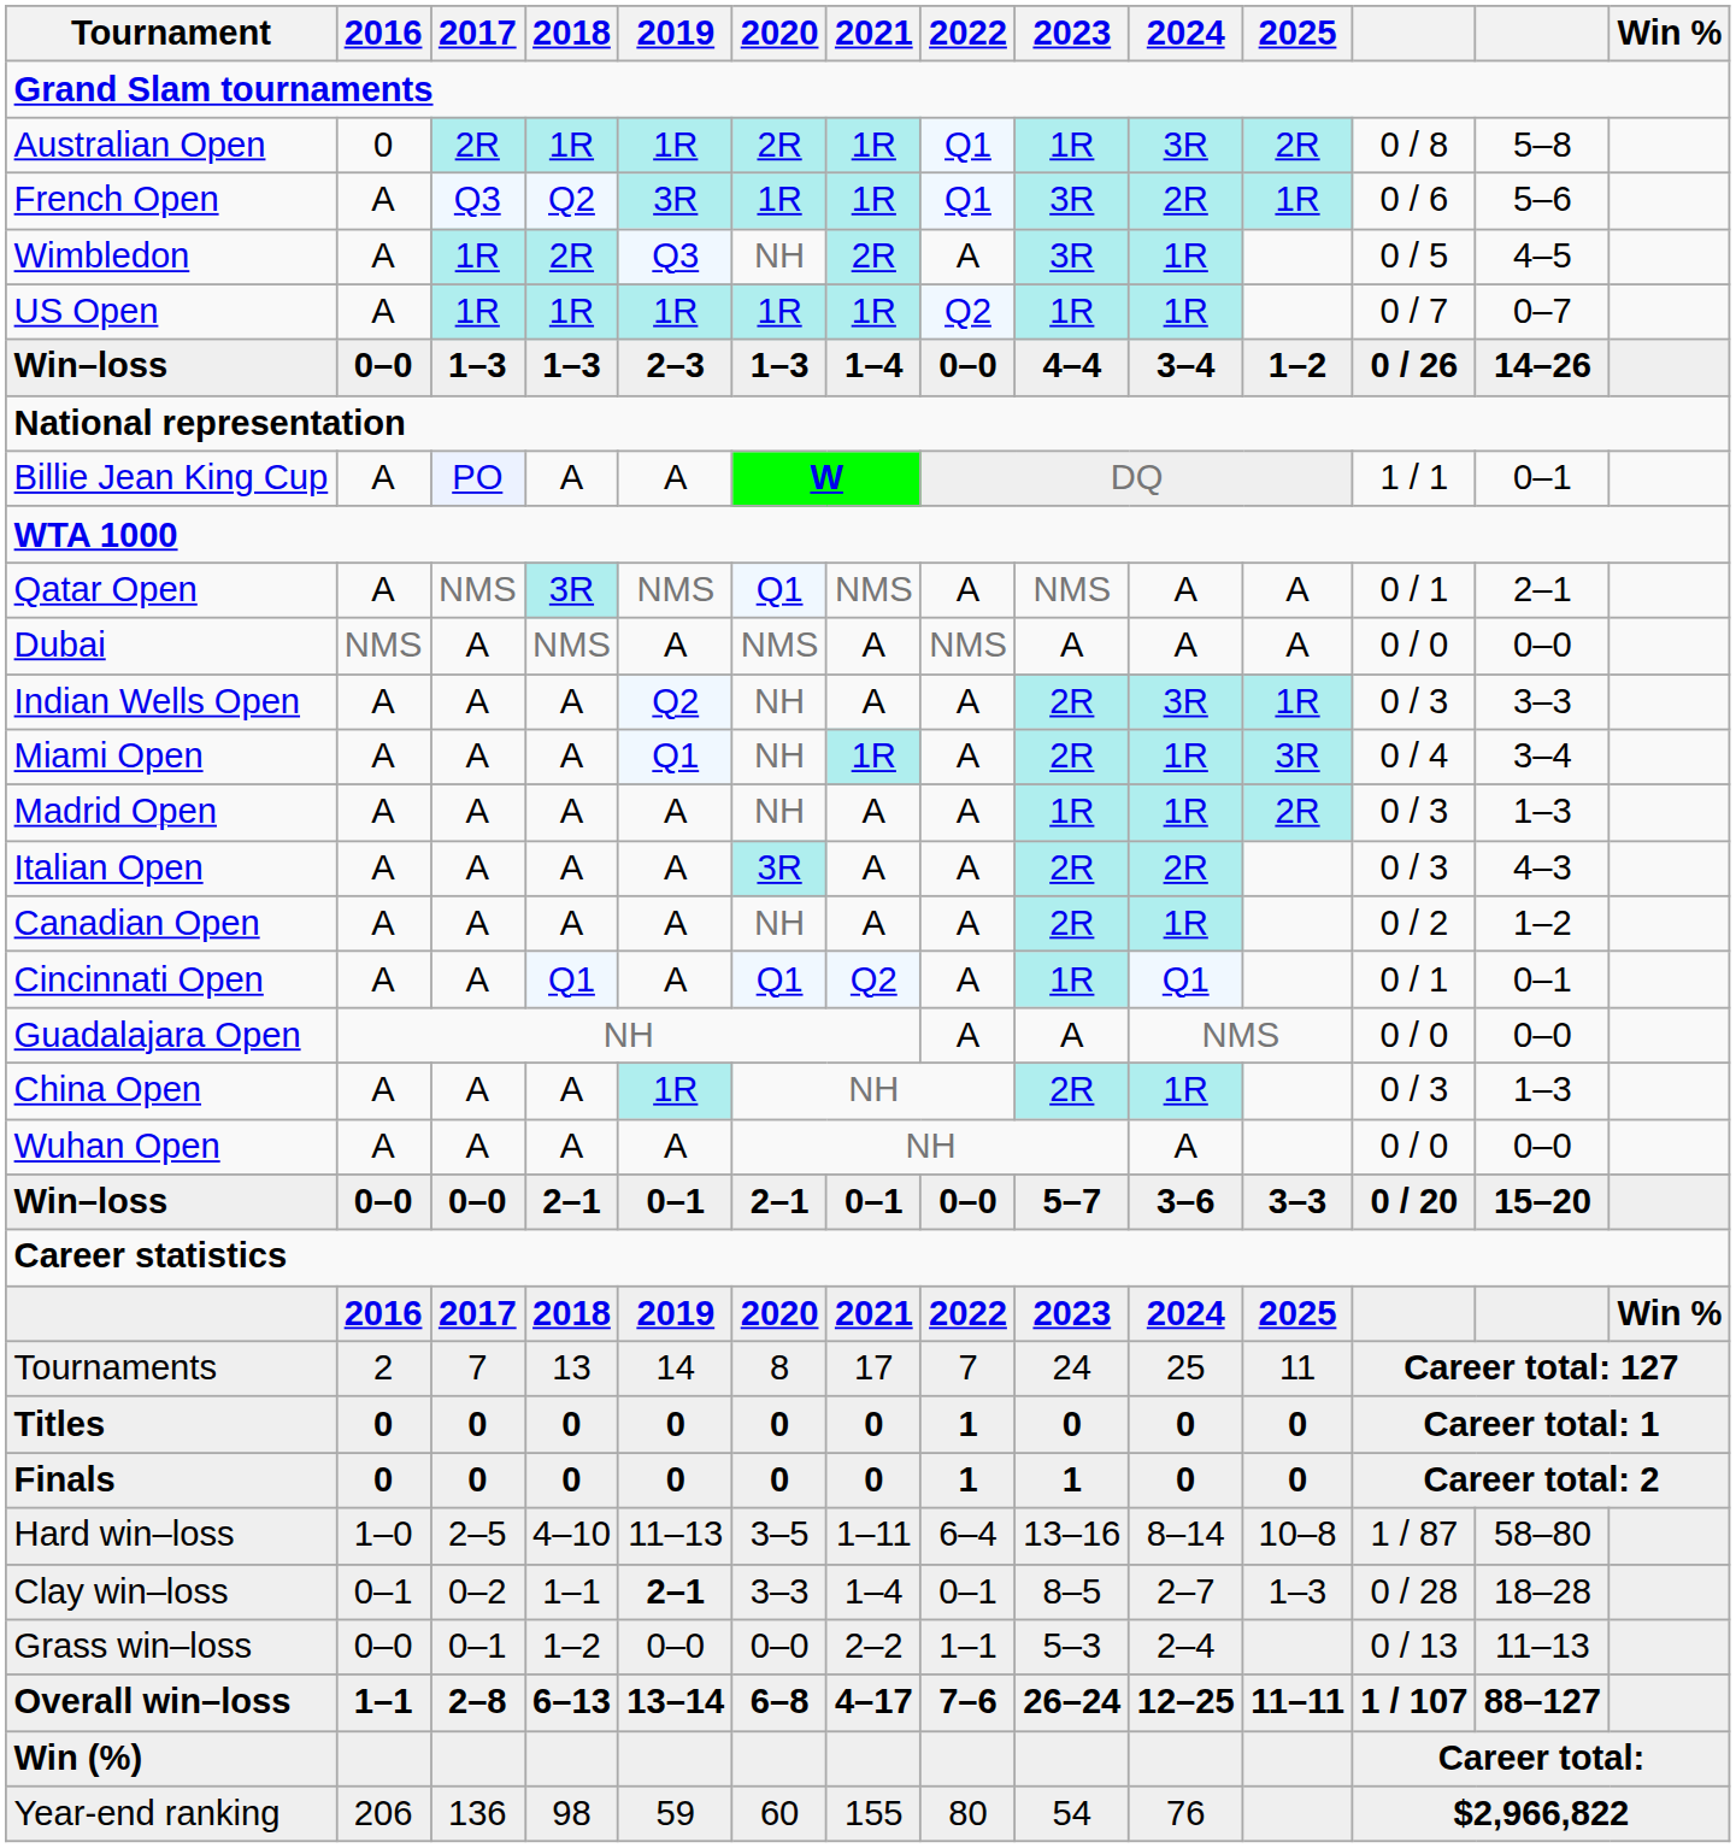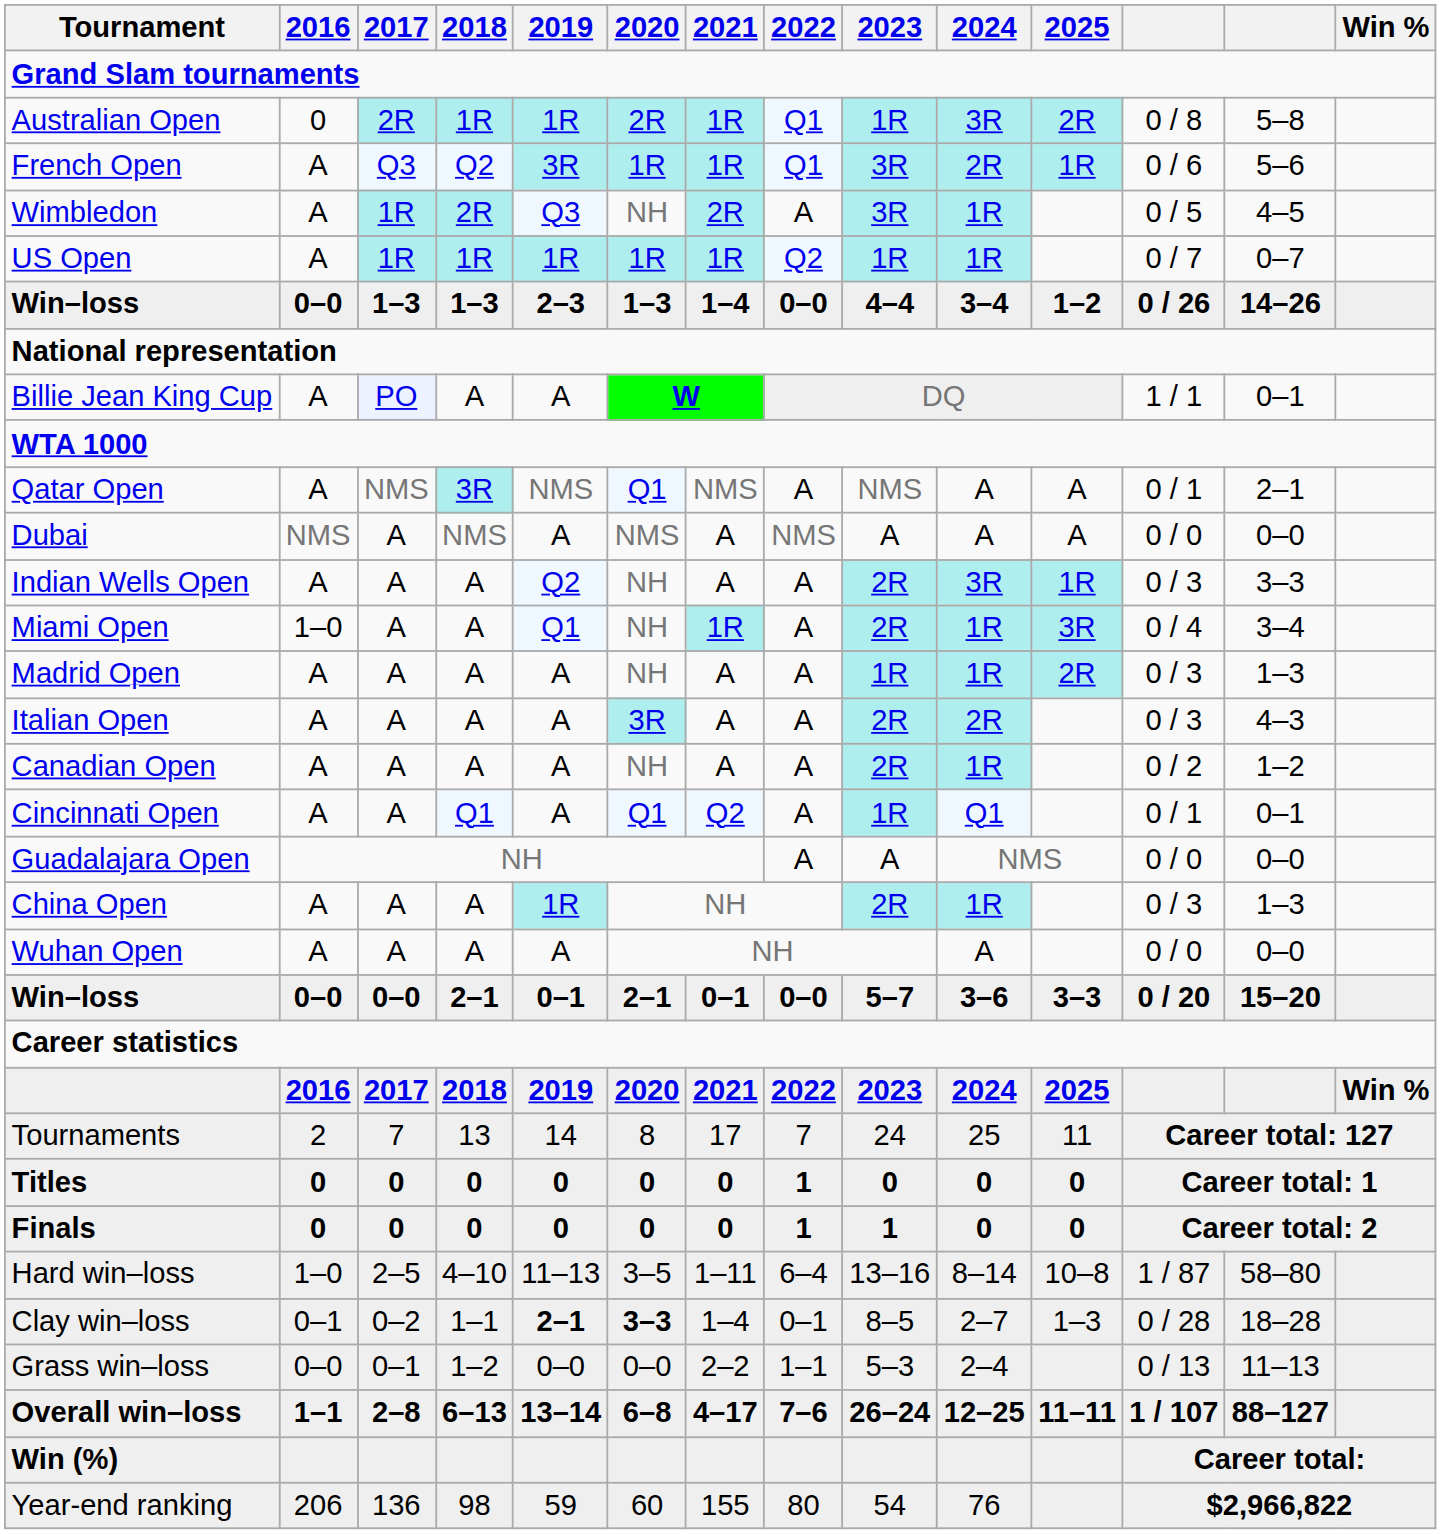 <table class=wikitable style=text-align:center>
 <tr>
 <th>Tournament</th>
 <th><a href='#'>2016</a></th>
 <th><a href='#'>2017</a></th>
 <th><a href='#'>2018</a></th>
 <th><a href='#'>2019</a></th>
 <th><a href='#'>2020</a></th>
 <th><a href='#'>2021</a></th>
 <th><a href='#'>2022</a></th>
 <th><a href='#'>2023</a></th>
 <th><a href='#'>2024</a></th>
 <th><a href='#'>2025</a></th>
 <th></th>
 <th></th>
 <th>Win %</th>
 </tr>
 <tr>
 <td colspan="14" align="left"><strong><a href='#'>Grand Slam tournaments</a></strong></td>
 </tr>
 <tr>
 <td align=left><a href='#'>Australian Open</a></td>
 <td>0</td>
 <td bgcolor=afeeee><a href='#'>2R</a></td>
 <td bgcolor=afeeee><a href='#'>1R</a></td>
 <td bgcolor=afeeee><a href='#'>1R</a></td>
 <td bgcolor=afeeee><a href='#'>2R</a></td>
 <td bgcolor=afeeee><a href='#'>1R</a></td>
 <td bgcolor=f0f8ff><a href='#'>Q1</a></td>
 <td bgcolor=afeeee><a href='#'>1R</a></td>
 <td bgcolor=afeeee><a href='#'>3R</a></td>
 <td bgcolor=afeeee><a href='#'>2R</a></td>
 <td>0 / 8</td>
 <td>5–8</td>
 <td></td>
 </tr>
 <tr>
 <td align=left><a href='#'>French Open</a></td>
 <td>A</td>
 <td bgcolor=f0f8ff><a href='#'>Q3</a></td>
 <td bgcolor=f0f8ff><a href='#'>Q2</a></td>
 <td bgcolor=afeeee><a href='#'>3R</a></td>
 <td bgcolor=afeeee><a href='#'>1R</a></td>
 <td bgcolor=afeeee><a href='#'>1R</a></td>
 <td bgcolor=f0f8ff><a href='#'>Q1</a></td>
 <td bgcolor=afeeee><a href='#'>3R</a></td>
 <td bgcolor=afeeee><a href='#'>2R</a></td>
 <td bgcolor=afeeee><a href='#'>1R</a></td>
 <td>0 / 6</td>
 <td>5–6</td>
 <td></td>
 </tr>
 <tr>
 <td align=left><a href='#'>Wimbledon</a></td>
 <td>A</td>
 <td bgcolor=afeeee><a href='#'>1R</a></td>
 <td bgcolor=afeeee><a href='#'>2R</a></td>
 <td bgcolor=f0f8ff><a href='#'>Q3</a></td>
 <td style=color:#767676>NH</td>
 <td bgcolor=afeeee><a href='#'>2R</a></td>
 <td>A</td>
 <td bgcolor=afeeee><a href='#'>3R</a></td>
 <td bgcolor=afeeee><a href='#'>1R</a></td>
 <td></td>
 <td>0 / 5</td>
 <td>4–5</td>
 <td></td>
 </tr>
 <tr>
 <td align=left><a href='#'>US Open</a></td>
 <td>A</td>
 <td bgcolor=afeeee><a href='#'>1R</a></td>
 <td bgcolor=afeeee><a href='#'>1R</a></td>
 <td bgcolor=afeeee><a href='#'>1R</a></td>
 <td bgcolor=afeeee><a href='#'>1R</a></td>
 <td bgcolor=afeeee><a href='#'>1R</a></td>
 <td bgcolor=f0f8ff><a href='#'>Q2</a></td>
 <td bgcolor=afeeee><a href='#'>1R</a></td>
 <td bgcolor=afeeee><a href='#'>1R</a></td>
 <td></td>
 <td>0 / 7</td>
 <td>0–7</td>
 <td></td>
 </tr>
 <tr style=font-weight:bold;background:#efefef>
 <td style=text-align:left>Win–loss</td>
 <td>0–0</td>
 <td>1–3</td>
 <td>1–3</td>
 <td>2–3</td>
 <td>1–3</td>
 <td>1–4</td>
 <td>0–0</td>
 <td>4–4</td>
 <td>3–4</td>
 <td>1–2</td>
 <td>0 / 26</td>
 <td>14–26</td>
 <td></td>
 </tr>
 <tr>
 <td colspan="14" align="left"><strong>National representation</strong></td>
 </tr>
 <tr>
 <td align=left><a href='#'>Billie Jean King Cup</a></td>
 <td>A</td>
 <td bgcolor=ecf2ff><a href='#'>PO</a></td>
 <td>A</td>
 <td>A</td>
 <td colspan=2 bgcolor=lime><strong><a href='#'>W</a></strong></td>
 <td colspan="4" style=background:#efefef;color:#767676>DQ</td>
 <td>1 / 1</td>
 <td>0–1</td>
 <td></td>
 </tr>
 <tr>
 <td colspan="14" style="text-align:left"><strong><a href='#'>WTA 1000</a></strong></td>
 </tr>
 <tr>
 <td align=left><a href='#'>Qatar Open</a></td>
 <td>A</td>
 <td style="color:#767676">NMS</td>
 <td bgcolor=afeeee><a href='#'>3R</a></td>
 <td style="color:#767676">NMS</td>
 <td bgcolor=f0f8ff><a href='#'>Q1</a></td>
 <td style="color:#767676">NMS</td>
 <td>A</td>
 <td style="color:#767676">NMS</td>
 <td>A</td>
 <td>A</td>
 <td>0 / 1</td>
 <td>2–1</td>
 <td></td>
 </tr>
 <tr>
 <td align=left><a href='#'>Dubai</a></td>
 <td style="color:#767676">NMS</td>
 <td>A</td>
 <td style="color:#767676">NMS</td>
 <td>A</td>
 <td style="color:#767676">NMS</td>
 <td>A</td>
 <td style="color:#767676">NMS</td>
 <td>A</td>
 <td>A</td>
 <td>A</td>
 <td>0 / 0</td>
 <td>0–0</td>
 <td></td>
 </tr>
 <tr>
 <td align="left"><a href='#'>Indian Wells Open</a></td>
 <td>A</td>
 <td>A</td>
 <td>A</td>
 <td bgcolor="f0f8ff"><a href='#'>Q2</a></td>
 <td style="color:#767676">NH</td>
 <td>A</td>
 <td>A</td>
 <td bgcolor="afeeee"><a href='#'>2R</a></td>
 <td bgcolor="afeeee"><a href='#'>3R</a></td>
 <td bgcolor="afeeee"><a href='#'>1R</a></td>
 <td>0 / 3</td>
 <td>3–3</td>
 <td></td>
 </tr>
 <tr>
 <td align="left"><a href='#'>Miami Open</a></td>
-<td>A</td>
+<td>1–0</td>
 <td>A</td>
 <td>A</td>
 <td bgcolor="f0f8ff"><a href='#'>Q1</a></td>
 <td style="color:#767676">NH</td>
 <td bgcolor="afeeee"><a href='#'>1R</a></td>
 <td>A</td>
 <td bgcolor="afeeee"><a href='#'>2R</a></td>
 <td bgcolor="afeeee"><a href='#'>1R</a></td>
 <td bgcolor="afeeee"><a href='#'>3R</a></td>
 <td>0 / 4</td>
 <td>3–4</td>
 <td></td>
 </tr>
 <tr>
 <td align="left"><a href='#'>Madrid Open</a></td>
 <td>A</td>
 <td>A</td>
 <td>A</td>
 <td>A</td>
 <td style="color:#767676">NH</td>
 <td>A</td>
 <td>A</td>
 <td bgcolor="afeeee"><a href='#'>1R</a></td>
 <td bgcolor="afeeee"><a href='#'>1R</a></td>
 <td bgcolor="afeeee"><a href='#'>2R</a></td>
 <td>0 / 3</td>
 <td>1–3</td>
 <td></td>
 </tr>
 <tr>
 <td align="left"><a href='#'>Italian Open</a></td>
 <td>A</td>
 <td>A</td>
 <td>A</td>
 <td>A</td>
 <td bgcolor="afeeee"><a href='#'>3R</a></td>
 <td>A</td>
 <td>A</td>
 <td bgcolor="afeeee"><a href='#'>2R</a></td>
 <td bgcolor="afeeee"><a href='#'>2R</a></td>
 <td></td>
 <td>0 / 3</td>
 <td>4–3</td>
 <td></td>
 </tr>
 <tr>
 <td align="left"><a href='#'>Canadian Open</a></td>
 <td>A</td>
 <td>A</td>
 <td>A</td>
 <td>A</td>
 <td style="color:#767676">NH</td>
 <td>A</td>
 <td>A</td>
 <td bgcolor="afeeee"><a href='#'>2R</a></td>
 <td bgcolor="afeeee"><a href='#'>1R</a></td>
 <td></td>
 <td>0 / 2</td>
 <td>1–2</td>
 <td></td>
 </tr>
 <tr>
 <td align="left"><a href='#'>Cincinnati Open</a></td>
 <td>A</td>
 <td>A</td>
 <td bgcolor="f0f8ff"><a href='#'>Q1</a></td>
 <td>A</td>
 <td bgcolor="f0f8ff"><a href='#'>Q1</a></td>
 <td bgcolor="f0f8ff"><a href='#'>Q2</a></td>
 <td>A</td>
 <td bgcolor="afeeee"><a href='#'>1R</a></td>
 <td bgcolor="f0f8ff"><a href='#'>Q1</a></td>
 <td></td>
 <td>0 / 1</td>
 <td>0–1</td>
 <td></td>
 </tr>
 <tr>
 <td align="left"><a href='#'>Guadalajara Open</a></td>
 <td colspan="6" style="color:#767676">NH</td>
 <td>A</td>
 <td>A</td>
 <td colspan=2 style="color:#767676">NMS</td>
 <td>0 / 0</td>
 <td>0–0</td>
 <td></td>
 </tr>
 <tr>
 <td align=left><a href='#'>China Open</a></td>
 <td>A</td>
 <td>A</td>
 <td>A</td>
 <td bgcolor=afeeee><a href='#'>1R</a></td>
 <td colspan="3" style="color:#767676">NH</td>
 <td bgcolor=afeeee><a href='#'>2R</a></td>
 <td bgcolor=afeeee><a href='#'>1R</a></td>
 <td></td>
 <td>0 / 3</td>
 <td>1–3</td>
 <td></td>
 </tr>
 <tr>
 <td align="left"><a href='#'>Wuhan Open</a></td>
 <td>A</td>
 <td>A</td>
 <td>A</td>
 <td>A</td>
 <td colspan="4" style="color:#767676">NH</td>
 <td>A</td>
 <td></td>
 <td>0 / 0</td>
 <td>0–0</td>
 <td></td>
 </tr>
 <tr style="background:#efefef;font-weight:bold">
 <td align="left">Win–loss</td>
 <td>0–0</td>
 <td>0–0</td>
 <td>2–1</td>
 <td>0–1</td>
 <td>2–1</td>
 <td>0–1</td>
 <td>0–0</td>
 <td>5–7</td>
 <td>3–6</td>
 <td>3–3</td>
 <td>0 / 20</td>
 <td>15–20</td>
 <td></td>
 </tr>
 <tr>
 <td colspan="14" align="left"><strong>Career statistics</strong></td>
 </tr>
 <tr style="background:#efefef;font-weight:bold">
 <td></td>
 <td><a href='#'>2016</a></td>
 <td><a href='#'>2017</a></td>
 <td><a href='#'>2018</a></td>
 <td><a href='#'>2019</a></td>
 <td><a href='#'>2020</a></td>
 <td><a href='#'>2021</a></td>
 <td><a href='#'>2022</a></td>
 <td><a href='#'>2023</a></td>
 <td><a href='#'>2024</a></td>
 <td><a href='#'>2025</a></td>
 <td></td>
 <td></td>
 <td>Win %</td>
 </tr>
 <tr style="background:#efefef">
 <td align="left">Tournaments</td>
 <td>2</td>
 <td>7</td>
 <td>13</td>
 <td>14</td>
 <td>8</td>
 <td>17</td>
 <td>7</td>
 <td>24</td>
 <td>25</td>
 <td>11</td>
 <td colspan="3"><strong>Career total: 127</strong></td>
 </tr>
 <tr style="background:#efefef;font-weight:bold">
 <td align="left">Titles</td>
 <td>0</td>
 <td>0</td>
 <td>0</td>
 <td>0</td>
 <td>0</td>
 <td>0</td>
 <td>1</td>
 <td>0</td>
 <td>0</td>
 <td>0</td>
 <td colspan="3">Career total: 1</td>
 </tr>
 <tr style="background:#efefef;font-weight:bold">
 <td align="left">Finals</td>
 <td>0</td>
 <td>0</td>
 <td>0</td>
 <td>0</td>
 <td>0</td>
 <td>0</td>
 <td>1</td>
 <td>1</td>
 <td>0</td>
 <td>0</td>
 <td colspan="3">Career total: 2</td>
 </tr>
 <tr style="background:#efefef">
 <td align="left">Hard win–loss</td>
 <td>1–0</td>
 <td>2–5</td>
 <td>4–10</td>
 <td>11–13</td>
 <td>3–5</td>
 <td>1–11</td>
 <td>6–4</td>
 <td>13–16</td>
 <td>8–14</td>
 <td>10–8</td>
 <td>1 / 87</td>
 <td>58–80</td>
 <td></td>
 </tr>
 <tr style="background:#efefef">
 <td align="left">Clay win–loss</td>
 <td>0–1</td>
 <td>0–2</td>
 <td>1–1</td>
 <td><strong>2–1</strong></td>
-<td>3–3</td>
+<td><strong>3–3</strong></td>
 <td>1–4</td>
 <td>0–1</td>
 <td>8–5</td>
 <td>2–7</td>
 <td>1–3</td>
 <td>0 / 28</td>
 <td>18–28</td>
 <td></td>
 </tr>
 <tr style="background:#efefef">
 <td align="left">Grass win–loss</td>
 <td>0–0</td>
 <td>0–1</td>
 <td>1–2</td>
 <td>0–0</td>
 <td>0–0</td>
 <td>2–2</td>
 <td>1–1</td>
 <td>5–3</td>
 <td>2–4</td>
 <td></td>
 <td>0 / 13</td>
 <td>11–13</td>
 <td></td>
 </tr>
 <tr style="background:#efefef;font-weight:bold">
 <td align="left">Overall win–loss</td>
 <td>1–1</td>
 <td>2–8</td>
 <td>6–13</td>
 <td>13–14</td>
 <td>6–8</td>
 <td>4–17</td>
 <td>7–6</td>
 <td>26–24</td>
 <td>12–25</td>
 <td>11–11</td>
 <td>1 / 107</td>
 <td>88–127</td>
 <td></td>
 </tr>
 <tr style="background:#efefef;font-weight:bold">
 <td align="left">Win (%)</td>
 <td></td>
 <td></td>
 <td></td>
 <td></td>
 <td></td>
 <td></td>
 <td></td>
 <td></td>
 <td></td>
 <td></td>
 <td colspan="3">Career total: </td>
 </tr>
 <tr style="background:#efefef">
 <td align="left">Year-end ranking</td>
 <td>206</td>
 <td>136</td>
 <td>98</td>
 <td>59</td>
 <td>60</td>
 <td>155</td>
 <td>80</td>
 <td>54</td>
 <td>76</td>
 <td></td>
 <td colspan="3"><strong>$2,966,822</strong></td>
 </tr>
 </table>
